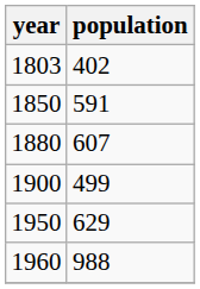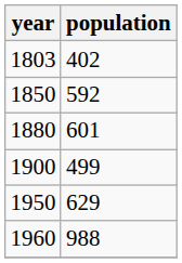 <table class="wikitable">
 <tr>
 <th>year</th>
 <th>population</th>
 </tr>
 <tr>
 <td>1803</td>
 <td>402</td>
 </tr>
 <tr>
 <td>1850</td>
-<td>591</td>
+<td>592</td>
 </tr>
 <tr>
 <td>1880</td>
-<td>607</td>
+<td>601</td>
 </tr>
 <tr>
 <td>1900</td>
 <td>499</td>
 </tr>
 <tr>
 <td>1950</td>
 <td>629</td>
 </tr>
 <tr>
 <td>1960</td>
 <td>988</td>
 </tr>
 <tr>
 </tr>
 </table>
